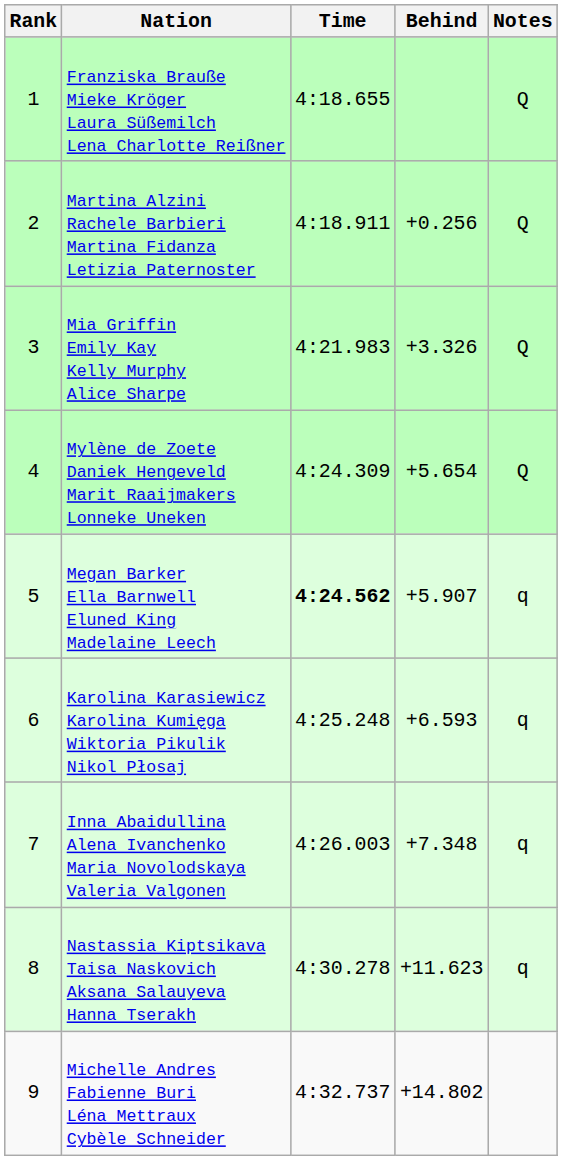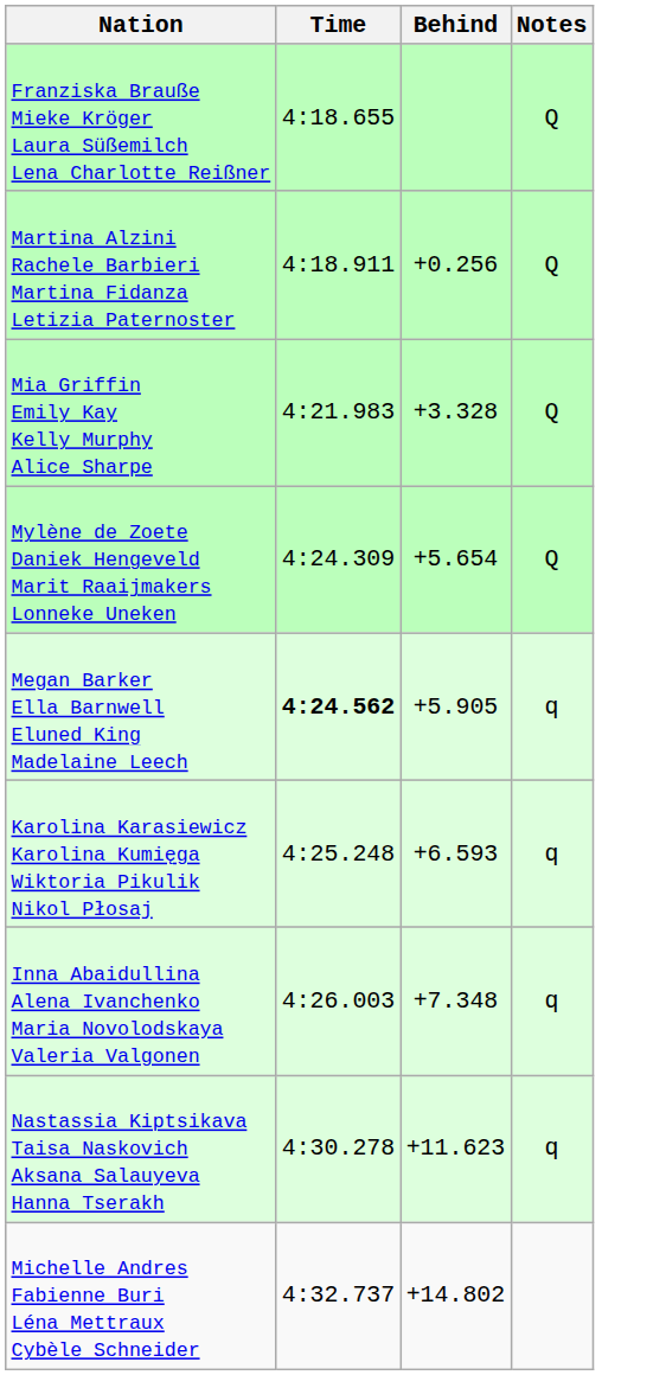 <table class="wikitable sortable" style="text-align:center">
 <tr>
-<th>Rank</th>
 <th>Nation</th>
 <th>Time</th>
 <th>Behind</th>
 <th>Notes</th>
 </tr>
 <tr bgcolor=bbffbb>
-<td>1</td>
 <td align=left><br><small><a href='#'>Franziska Brauße</a><br><a href='#'>Mieke Kröger</a><br><a href='#'>Laura Süßemilch</a><br><a href='#'>Lena Charlotte Reißner</a></small></td>
 <td>4:18.655</td>
 <td></td>
 <td>Q</td>
 </tr>
 <tr bgcolor=bbffbb>
-<td>2</td>
 <td align=left><br><small><a href='#'>Martina Alzini</a><br><a href='#'>Rachele Barbieri</a><br><a href='#'>Martina Fidanza</a><br><a href='#'>Letizia Paternoster</a></small></td>
 <td>4:18.911</td>
 <td>+0.256</td>
 <td>Q</td>
 </tr>
 <tr bgcolor=bbffbb>
-<td>3</td>
 <td align=left><br><small><a href='#'>Mia Griffin</a><br><a href='#'>Emily Kay</a><br><a href='#'>Kelly Murphy</a><br><a href='#'>Alice Sharpe</a></small></td>
 <td>4:21.983</td>
-<td>+3.326</td>
+<td>+3.328</td>
 <td>Q</td>
 </tr>
 <tr bgcolor=bbffbb>
-<td>4</td>
 <td align=left><br><small><a href='#'>Mylène de Zoete</a><br><a href='#'>Daniek Hengeveld</a><br><a href='#'>Marit Raaijmakers</a><br><a href='#'>Lonneke Uneken</a></small></td>
 <td>4:24.309</td>
 <td>+5.654</td>
 <td>Q</td>
 </tr>
 <tr bgcolor=ddffdd>
-<td>5</td>
 <td align=left><br><small><a href='#'>Megan Barker</a><br><a href='#'>Ella Barnwell</a><br><a href='#'>Eluned King</a><br><a href='#'>Madelaine Leech</a></small></td>
 <td><strong>4:24.562</strong></td>
-<td>+5.907</td>
+<td>+5.905</td>
 <td>q</td>
 </tr>
 <tr bgcolor=ddffdd>
-<td>6</td>
 <td align=left><br><small><a href='#'>Karolina Karasiewicz</a><br><a href='#'>Karolina Kumięga</a><br><a href='#'>Wiktoria Pikulik</a><br><a href='#'>Nikol Płosaj</a></small></td>
 <td>4:25.248</td>
 <td>+6.593</td>
 <td>q</td>
 </tr>
 <tr bgcolor=ddffdd>
-<td>7</td>
 <td align=left><br><small><a href='#'>Inna Abaidullina</a><br><a href='#'>Alena Ivanchenko</a><br><a href='#'>Maria Novolodskaya</a><br><a href='#'>Valeria Valgonen</a></small></td>
 <td>4:26.003</td>
 <td>+7.348</td>
 <td>q</td>
 </tr>
 <tr bgcolor=ddffdd>
-<td>8</td>
 <td align=left><br><small><a href='#'>Nastassia Kiptsikava</a><br><a href='#'>Taisa Naskovich</a><br><a href='#'>Aksana Salauyeva</a><br><a href='#'>Hanna Tserakh</a></small></td>
 <td>4:30.278</td>
 <td>+11.623</td>
 <td>q</td>
 </tr>
 <tr>
-<td>9</td>
 <td align=left><br><small><a href='#'>Michelle Andres</a><br><a href='#'>Fabienne Buri</a><br><a href='#'>Léna Mettraux</a><br><a href='#'>Cybèle Schneider</a></small></td>
 <td>4:32.737</td>
 <td>+14.802</td>
 <td></td>
 </tr>
 </table>
